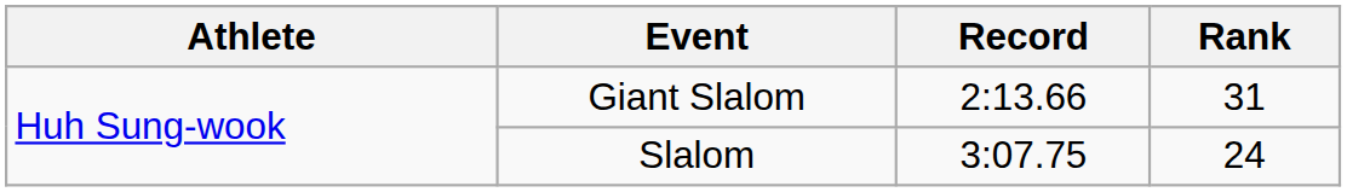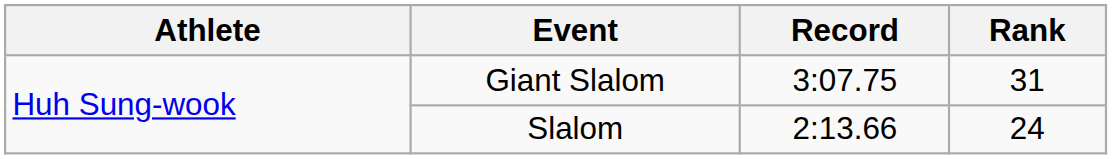 <table class=wikitable style="font-size:90%; text-align:center; width:40%">
 <tr>
 <th>Athlete</th>
 <th>Event</th>
 <th>Record</th>
 <th>Rank</th>
 </tr>
 <tr>
 <td rowspan=2 align=left><a href='#'>Huh Sung-wook</a></td>
 <td>Giant Slalom</td>
-<td>2:13.66</td>
+<td>3:07.75</td>
 <td>31</td>
 </tr>
 <tr>
 <td>Slalom</td>
-<td>3:07.75</td>
+<td>2:13.66</td>
 <td>24</td>
 </tr>
 </table>
